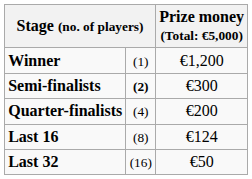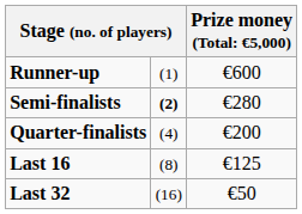 <table class="wikitable">
 <tr>
 <th colspan=2>Stage <small>(no. of players)</small></th>
 <th>Prize money<br><small>(Total: €5,000)</small></th>
 </tr>
 <tr>
-<td><strong>Winner</strong></td>
+<td><strong>Runner-up</strong></td>
 <td align=center><small>(1)</small></td>
-<td align=center>€1,200</td>
+<td align=center>€600</td>
 </tr>
 <tr>
 <td><strong>Semi-finalists</strong></td>
 <td align=center><strong><small>(2)</small></strong></td>
-<td align=center>€300</td>
+<td align=center>€280</td>
 </tr>
 <tr>
 <td><strong>Quarter-finalists</strong></td>
 <td align=center><small>(4)</small></td>
 <td align=center>€200</td>
 </tr>
 <tr>
 <td><strong>Last 16</strong></td>
 <td align=center><small>(8)</small></td>
-<td align=center>€124</td>
+<td align=center>€125</td>
 </tr>
 <tr>
 <td><strong>Last 32</strong></td>
 <td align=center><small>(16)</small></td>
 <td align=center>€50</td>
 </tr>
 </table>
